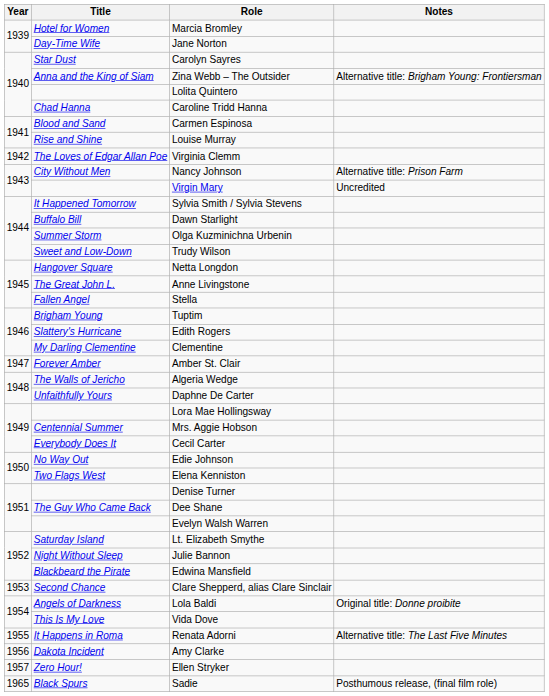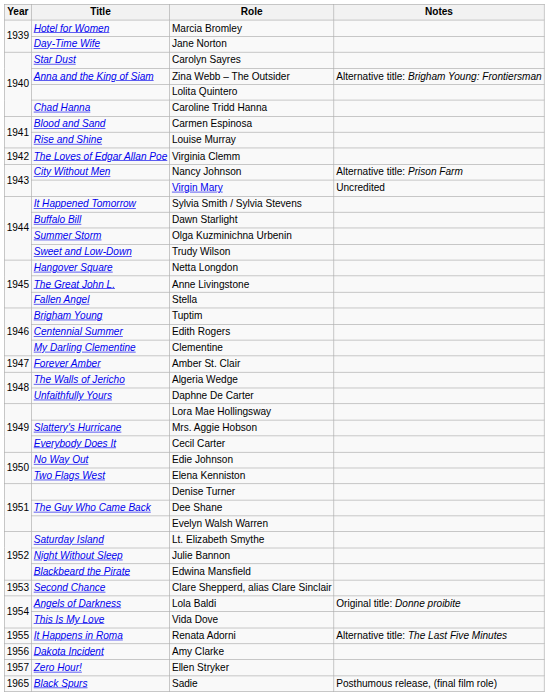 <table class="wikitable sortable">
 <tr>
 <th>Year</th>
 <th>Title</th>
 <th>Role</th>
 <th class="unsortable">Notes</th>
 </tr>
 <tr>
 <td rowspan=2>1939</td>
 <td><em><a href='#'>Hotel for Women</a></em></td>
 <td>Marcia Bromley</td>
 <td></td>
 </tr>
 <tr>
 <td><em><a href='#'>Day-Time Wife</a></em></td>
 <td>Jane Norton</td>
 <td></td>
 </tr>
 <tr>
 <td rowspan=4>1940</td>
 <td><em><a href='#'>Star Dust</a></em></td>
 <td>Carolyn Sayres</td>
 <td></td>
 </tr>
 <tr>
 <td><em><a href='#'>Anna and the King of Siam</a></em></td>
 <td>Zina Webb – The Outsider</td>
 <td>Alternative title: <em>Brigham Young: Frontiersman</em></td>
 </tr>
 <tr>
 <td><em></em></td>
 <td>Lolita Quintero</td>
 <td></td>
 </tr>
 <tr>
 <td><em><a href='#'>Chad Hanna</a></em></td>
 <td>Caroline Tridd Hanna</td>
 <td></td>
 </tr>
 <tr>
 <td rowspan=2>1941</td>
 <td><em><a href='#'>Blood and Sand</a></em></td>
 <td>Carmen Espinosa</td>
 <td></td>
 </tr>
 <tr>
 <td><em><a href='#'>Rise and Shine</a></em></td>
 <td>Louise Murray</td>
 <td></td>
 </tr>
 <tr>
 <td>1942</td>
 <td><em><a href='#'>The Loves of Edgar Allan Poe</a></em></td>
 <td>Virginia Clemm</td>
 <td></td>
 </tr>
 <tr>
 <td rowspan=2>1943</td>
 <td><em><a href='#'>City Without Men</a></em></td>
 <td>Nancy Johnson</td>
 <td>Alternative title: <em>Prison Farm</em></td>
 </tr>
 <tr>
 <td><em></em></td>
 <td><a href='#'>Virgin Mary</a></td>
 <td>Uncredited</td>
 </tr>
 <tr>
 <td rowspan=4>1944</td>
 <td><em><a href='#'>It Happened Tomorrow</a></em></td>
 <td>Sylvia Smith / Sylvia Stevens</td>
 <td></td>
 </tr>
 <tr>
 <td><em><a href='#'>Buffalo Bill</a></em></td>
 <td>Dawn Starlight</td>
 <td></td>
 </tr>
 <tr>
 <td><em><a href='#'>Summer Storm</a></em></td>
 <td>Olga Kuzminichna Urbenin</td>
 <td></td>
 </tr>
 <tr>
 <td><em><a href='#'>Sweet and Low-Down</a></em></td>
 <td>Trudy Wilson</td>
 <td></td>
 </tr>
 <tr>
 <td rowspan=3>1945</td>
 <td><em><a href='#'>Hangover Square</a></em></td>
 <td>Netta Longdon</td>
 <td></td>
 </tr>
 <tr>
 <td><em><a href='#'>The Great John L.</a></em></td>
 <td>Anne Livingstone</td>
 <td></td>
 </tr>
 <tr>
 <td><em><a href='#'>Fallen Angel</a></em></td>
 <td>Stella</td>
 <td></td>
 </tr>
 <tr>
 <td rowspan=3>1946</td>
 <td><em><a href='#'>Brigham Young</a></em></td>
 <td>Tuptim</td>
 <td></td>
 </tr>
 <tr>
-<td><em><a href='#'>Slattery's Hurricane</a></em></td>
+<td><em><a href='#'>Centennial Summer</a></em></td>
 <td>Edith Rogers</td>
 <td></td>
 </tr>
 <tr>
 <td><em><a href='#'>My Darling Clementine</a></em></td>
 <td>Clementine</td>
 <td></td>
 </tr>
 <tr>
 <td>1947</td>
 <td><em><a href='#'>Forever Amber</a></em></td>
 <td>Amber St. Clair</td>
 <td></td>
 </tr>
 <tr>
 <td rowspan=2>1948</td>
 <td><em><a href='#'>The Walls of Jericho</a></em></td>
 <td>Algeria Wedge</td>
 <td></td>
 </tr>
 <tr>
 <td><em><a href='#'>Unfaithfully Yours</a></em></td>
 <td>Daphne De Carter</td>
 <td></td>
 </tr>
 <tr>
 <td rowspan=3>1949</td>
 <td><em></em></td>
 <td>Lora Mae Hollingsway</td>
 <td></td>
 </tr>
 <tr>
-<td><em><a href='#'>Centennial Summer</a></em></td>
+<td><em><a href='#'>Slattery's Hurricane</a></em></td>
 <td>Mrs. Aggie Hobson</td>
 <td></td>
 </tr>
 <tr>
 <td><em><a href='#'>Everybody Does It</a></em></td>
 <td>Cecil Carter</td>
 <td></td>
 </tr>
 <tr>
 <td rowspan=2>1950</td>
 <td><em><a href='#'>No Way Out</a></em></td>
 <td>Edie Johnson</td>
 <td></td>
 </tr>
 <tr>
 <td><em><a href='#'>Two Flags West</a></em></td>
 <td>Elena Kenniston</td>
 <td></td>
 </tr>
 <tr>
 <td rowspan=3>1951</td>
 <td><em></em></td>
 <td>Denise Turner</td>
 <td></td>
 </tr>
 <tr>
 <td><em><a href='#'>The Guy Who Came Back</a></em></td>
 <td>Dee Shane</td>
 <td></td>
 </tr>
 <tr>
 <td><em></em></td>
 <td>Evelyn Walsh Warren</td>
 <td></td>
 </tr>
 <tr>
 <td rowspan=3>1952</td>
 <td><em><a href='#'>Saturday Island</a></em></td>
 <td>Lt. Elizabeth Smythe</td>
 <td></td>
 </tr>
 <tr>
 <td><em><a href='#'>Night Without Sleep</a></em></td>
 <td>Julie Bannon</td>
 <td></td>
 </tr>
 <tr>
 <td><em><a href='#'>Blackbeard the Pirate</a></em></td>
 <td>Edwina Mansfield</td>
 <td></td>
 </tr>
 <tr>
 <td>1953</td>
 <td><em><a href='#'>Second Chance</a></em></td>
 <td>Clare Shepperd, alias Clare Sinclair</td>
 <td></td>
 </tr>
 <tr>
 <td rowspan=2>1954</td>
 <td><em><a href='#'>Angels of Darkness</a></em></td>
 <td>Lola Baldi</td>
 <td>Original title: <em>Donne proibite</em></td>
 </tr>
 <tr>
 <td><em><a href='#'>This Is My Love</a></em></td>
 <td>Vida Dove</td>
 <td></td>
 </tr>
 <tr>
 <td>1955</td>
 <td><em><a href='#'>It Happens in Roma</a></em></td>
 <td>Renata Adorni</td>
 <td>Alternative title: <em>The Last Five Minutes</em></td>
 </tr>
 <tr>
 <td>1956</td>
 <td><em><a href='#'>Dakota Incident</a></em></td>
 <td>Amy Clarke</td>
 <td></td>
 </tr>
 <tr>
 <td>1957</td>
 <td><em><a href='#'>Zero Hour!</a></em></td>
 <td>Ellen Stryker</td>
 <td></td>
 </tr>
 <tr>
 <td>1965</td>
 <td><em><a href='#'>Black Spurs</a></em></td>
 <td>Sadie</td>
 <td>Posthumous release, (final film role)</td>
 </tr>
 </table>
